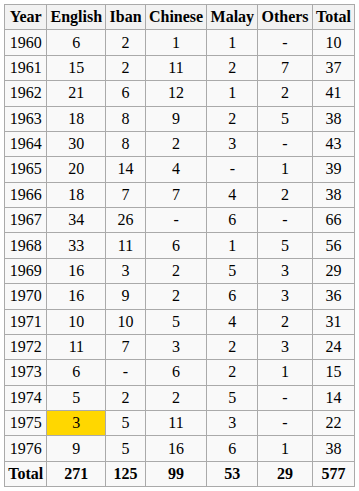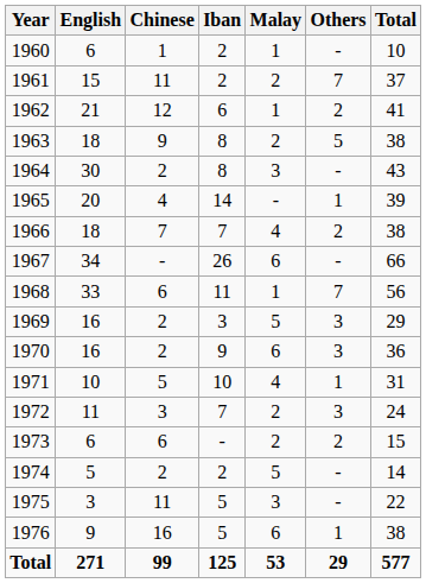 <table class="wikitable mw-collapsible" style="text-align:center;">
 <tr>
 <th>Year</th>
 <th>English</th>
+<th>Chinese</th>
 <th>Iban</th>
-<th>Chinese</th>
 <th>Malay</th>
 <th>Others</th>
 <th>Total</th>
 </tr>
 <tr>
 <td>1960</td>
 <td>6</td>
+<td>1</td>
 <td>2</td>
-<td>1</td>
 <td>1</td>
 <td>-</td>
 <td>10</td>
 </tr>
 <tr>
 <td>1961</td>
 <td>15</td>
+<td>11</td>
 <td>2</td>
-<td>11</td>
 <td>2</td>
 <td>7</td>
 <td>37</td>
 </tr>
 <tr>
 <td>1962</td>
 <td>21</td>
+<td>12</td>
 <td>6</td>
-<td>12</td>
 <td>1</td>
 <td>2</td>
 <td>41</td>
 </tr>
 <tr>
 <td>1963</td>
 <td>18</td>
+<td>9</td>
 <td>8</td>
-<td>9</td>
 <td>2</td>
 <td>5</td>
 <td>38</td>
 </tr>
 <tr>
 <td>1964</td>
 <td>30</td>
+<td>2</td>
 <td>8</td>
-<td>2</td>
 <td>3</td>
 <td>-</td>
 <td>43</td>
 </tr>
 <tr>
 <td>1965</td>
 <td>20</td>
+<td>4</td>
 <td>14</td>
-<td>4</td>
 <td>-</td>
 <td>1</td>
 <td>39</td>
 </tr>
 <tr>
 <td>1966</td>
 <td>18</td>
 <td>7</td>
 <td>7</td>
 <td>4</td>
 <td>2</td>
 <td>38</td>
 </tr>
 <tr>
 <td>1967</td>
 <td>34</td>
+<td>-</td>
 <td>26</td>
-<td>-</td>
 <td>6</td>
 <td>-</td>
 <td>66</td>
 </tr>
 <tr>
 <td>1968</td>
 <td>33</td>
+<td>6</td>
 <td>11</td>
-<td>6</td>
 <td>1</td>
-<td>5</td>
+<td>7</td>
 <td>56</td>
 </tr>
 <tr>
 <td>1969</td>
 <td>16</td>
+<td>2</td>
 <td>3</td>
-<td>2</td>
 <td>5</td>
 <td>3</td>
 <td>29</td>
 </tr>
 <tr>
 <td>1970</td>
 <td>16</td>
+<td>2</td>
 <td>9</td>
-<td>2</td>
 <td>6</td>
 <td>3</td>
 <td>36</td>
 </tr>
 <tr>
 <td>1971</td>
 <td>10</td>
+<td>5</td>
 <td>10</td>
-<td>5</td>
 <td>4</td>
-<td>2</td>
+<td>1</td>
 <td>31</td>
 </tr>
 <tr>
 <td>1972</td>
 <td>11</td>
+<td>3</td>
 <td>7</td>
-<td>3</td>
 <td>2</td>
 <td>3</td>
 <td>24</td>
 </tr>
 <tr>
 <td>1973</td>
 <td>6</td>
+<td>6</td>
 <td>-</td>
-<td>6</td>
 <td>2</td>
-<td>1</td>
+<td>2</td>
 <td>15</td>
 </tr>
 <tr>
 <td>1974</td>
 <td>5</td>
 <td>2</td>
 <td>2</td>
 <td>5</td>
 <td>-</td>
 <td>14</td>
 </tr>
 <tr>
 <td>1975</td>
-<td style="background: gold;">3</td>
+<td>3</td>
+<td>11</td>
 <td>5</td>
-<td>11</td>
 <td>3</td>
 <td>-</td>
 <td>22</td>
 </tr>
 <tr>
 <td>1976</td>
 <td>9</td>
+<td>16</td>
 <td>5</td>
-<td>16</td>
 <td>6</td>
 <td>1</td>
 <td>38</td>
 </tr>
 <tr>
 <td><strong>Total</strong></td>
 <td><strong>271</strong></td>
+<td><strong>99</strong></td>
 <td><strong>125</strong></td>
-<td><strong>99</strong></td>
 <td><strong>53</strong></td>
 <td><strong>29</strong></td>
 <td><strong>577</strong></td>
 </tr>
 </table>
